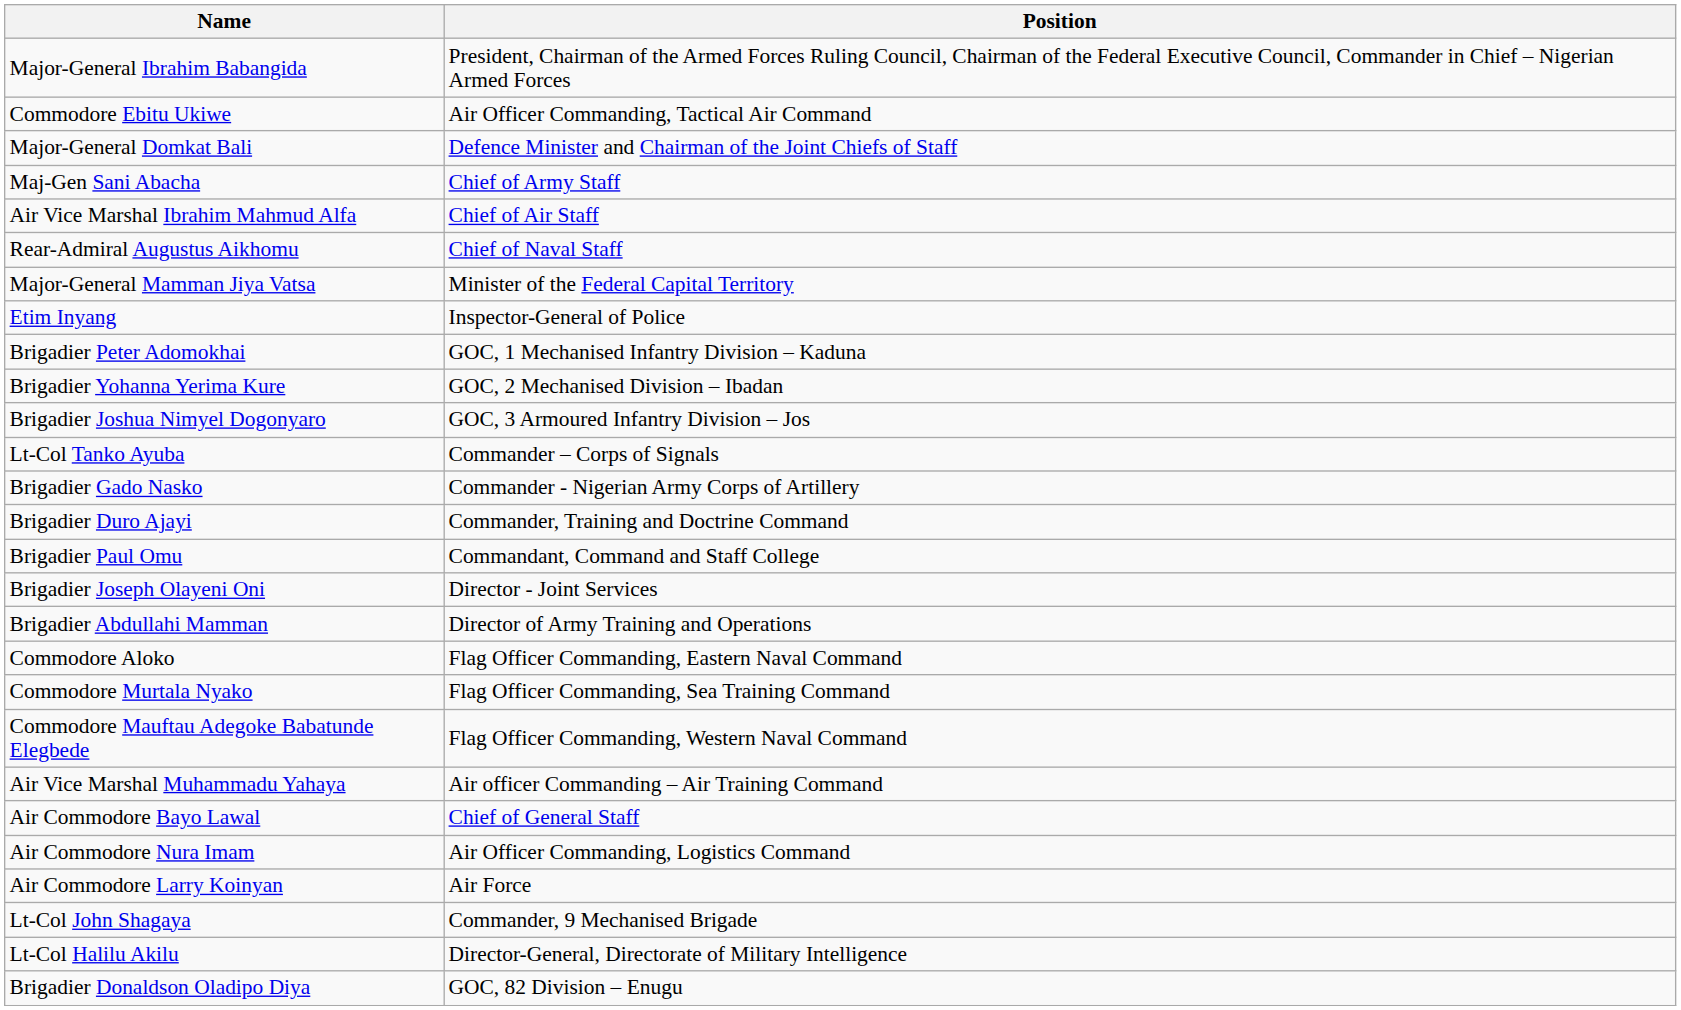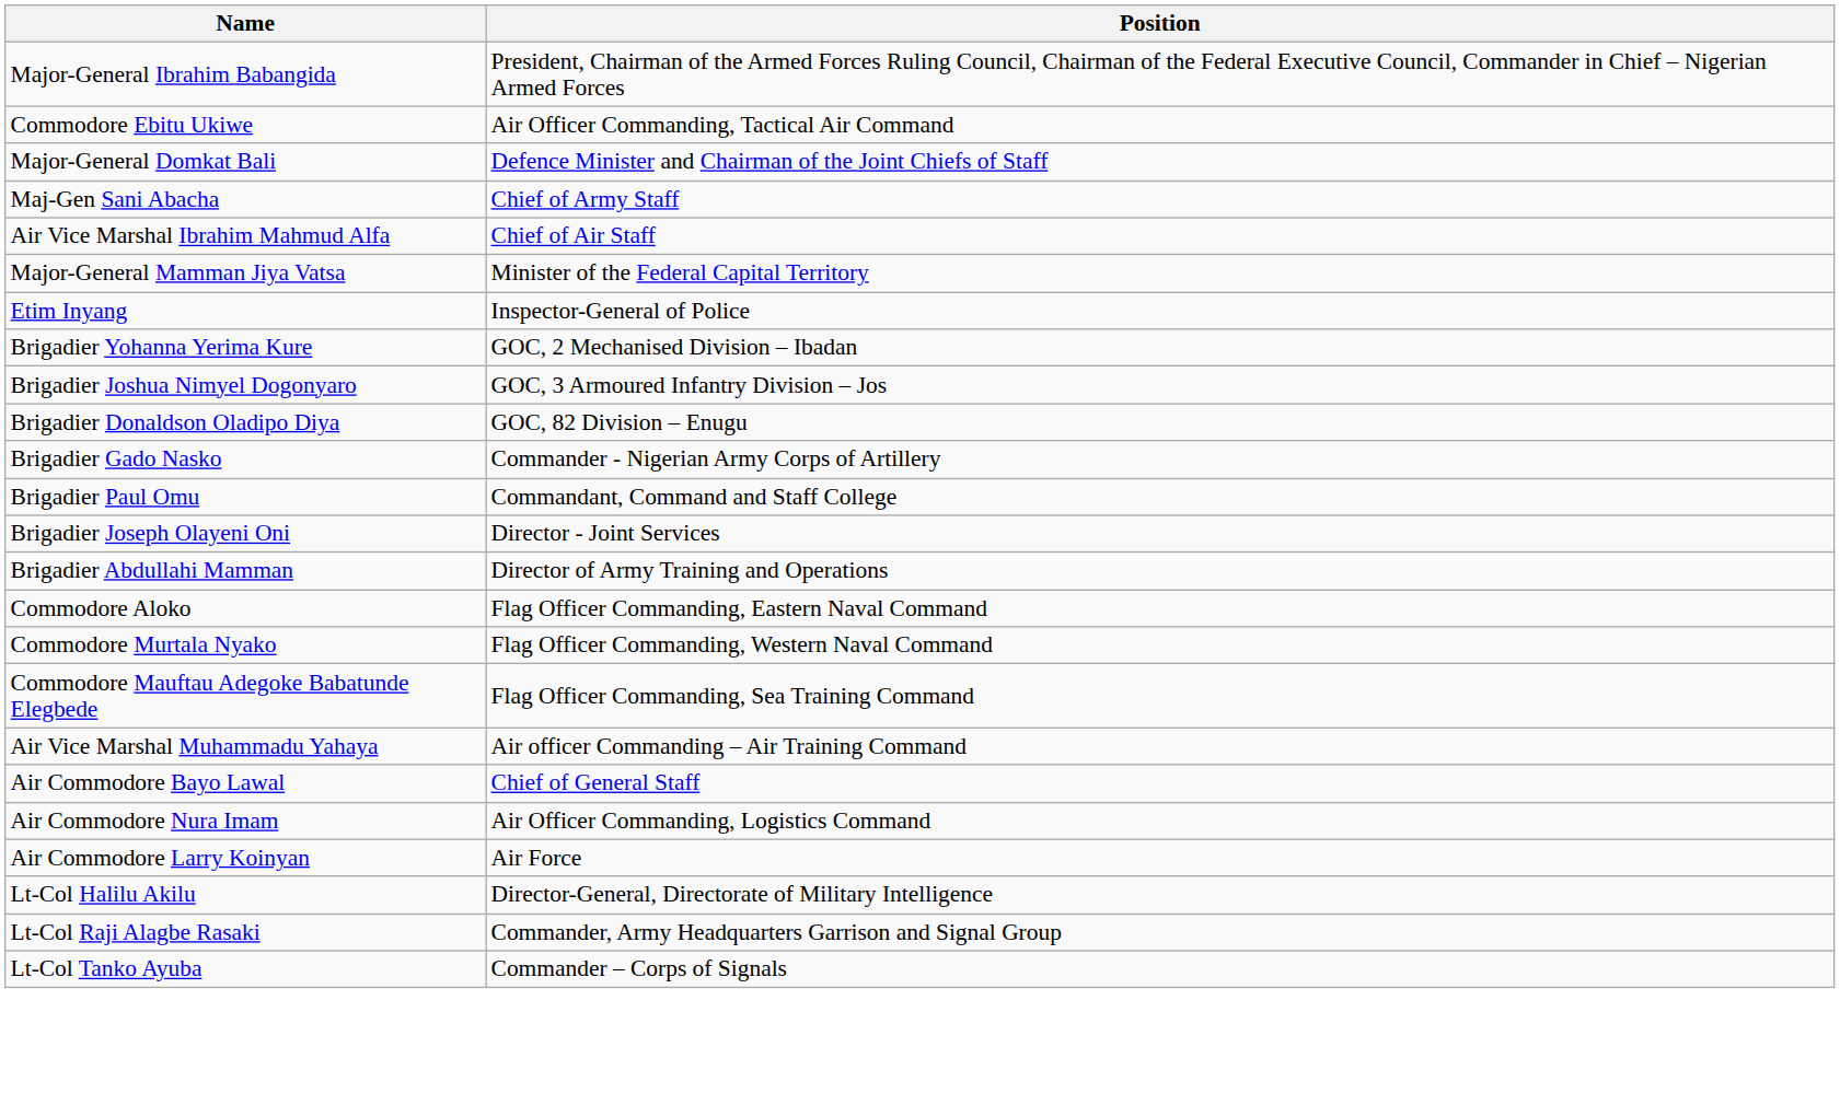 <table class="wikitable">
 <tr>
 <th>Name</th>
 <th>Position</th>
 </tr>
 <tr>
 <td>Major-General <a href='#'>Ibrahim Babangida</a></td>
 <td>President, Chairman of the Armed Forces Ruling Council, Chairman of the Federal Executive Council, Commander in Chief – Nigerian Armed Forces</td>
 </tr>
 <tr>
 <td>Commodore <a href='#'>Ebitu Ukiwe</a></td>
 <td>Air Officer Commanding, Tactical Air Command</td>
 </tr>
 <tr>
 <td>Major-General <a href='#'>Domkat Bali</a></td>
 <td><a href='#'>Defence Minister</a> and <a href='#'>Chairman of the Joint Chiefs of Staff</a></td>
 </tr>
 <tr>
 <td>Maj-Gen <a href='#'>Sani Abacha</a></td>
 <td><a href='#'>Chief of Army Staff</a></td>
 </tr>
 <tr>
 <td>Air Vice Marshal <a href='#'>Ibrahim Mahmud Alfa</a></td>
 <td><a href='#'>Chief of Air Staff</a></td>
 </tr>
 <tr>
-<td>Rear-Admiral <a href='#'>Augustus Aikhomu</a></td>
-<td><a href='#'>Chief of Naval Staff</a></td>
-</tr>
-<tr>
 <td>Major-General <a href='#'>Mamman Jiya Vatsa</a></td>
 <td>Minister of the <a href='#'>Federal Capital Territory</a></td>
 </tr>
 <tr>
 <td><a href='#'>Etim Inyang</a></td>
 <td>Inspector-General of Police</td>
-</tr>
-<tr>
-<td>Brigadier <a href='#'>Peter Adomokhai</a></td>
-<td>GOC, 1 Mechanised Infantry Division – Kaduna</td>
 </tr>
 <tr>
 <td>Brigadier <a href='#'>Yohanna Yerima Kure</a></td>
 <td>GOC, 2 Mechanised Division – Ibadan</td>
 </tr>
 <tr>
 <td>Brigadier <a href='#'>Joshua Nimyel Dogonyaro</a></td>
 <td>GOC, 3 Armoured Infantry Division – Jos</td>
 </tr>
 <tr>
-<td>Lt-Col <a href='#'>Tanko Ayuba</a></td>
-<td>Commander – Corps of Signals</td>
+<td>Brigadier <a href='#'>Donaldson Oladipo Diya</a></td>
+<td>GOC, 82 Division – Enugu</td>
 </tr>
 <tr>
 <td>Brigadier <a href='#'>Gado Nasko</a></td>
 <td>Commander - Nigerian Army Corps of Artillery</td>
-</tr>
-<tr>
-<td>Brigadier <a href='#'>Duro Ajayi</a></td>
-<td>Commander, Training and Doctrine Command</td>
 </tr>
 <tr>
 <td>Brigadier <a href='#'>Paul Omu</a></td>
 <td>Commandant, Command and Staff College</td>
 </tr>
 <tr>
 <td>Brigadier <a href='#'>Joseph Olayeni Oni</a></td>
 <td>Director - Joint Services</td>
 </tr>
 <tr>
 <td>Brigadier <a href='#'>Abdullahi Mamman</a></td>
 <td>Director of Army Training and Operations</td>
 </tr>
 <tr>
 <td>Commodore Aloko</td>
 <td>Flag Officer Commanding, Eastern Naval Command</td>
 </tr>
 <tr>
 <td>Commodore <a href='#'>Murtala Nyako</a></td>
-<td>Flag Officer Commanding, Sea Training Command</td>
+<td>Flag Officer Commanding, Western Naval Command</td>
 </tr>
 <tr>
 <td>Commodore <a href='#'>Mauftau Adegoke Babatunde Elegbede</a></td>
-<td>Flag Officer Commanding, Western Naval Command</td>
+<td>Flag Officer Commanding, Sea Training Command</td>
 </tr>
 <tr>
 <td>Air Vice Marshal <a href='#'>Muhammadu Yahaya</a></td>
 <td>Air officer Commanding – Air Training Command</td>
 </tr>
 <tr>
 <td>Air Commodore <a href='#'>Bayo Lawal</a></td>
 <td><a href='#'>Chief of General Staff</a></td>
 </tr>
 <tr>
 <td>Air Commodore <a href='#'>Nura Imam</a></td>
 <td>Air Officer Commanding, Logistics Command</td>
 </tr>
 <tr>
 <td>Air Commodore <a href='#'>Larry Koinyan</a></td>
 <td>Air Force</td>
 </tr>
 <tr>
-<td>Lt-Col <a href='#'>John Shagaya</a></td>
-<td>Commander, 9 Mechanised Brigade</td>
-</tr>
-<tr>
 <td>Lt-Col <a href='#'>Halilu Akilu</a></td>
 <td>Director-General, Directorate of Military Intelligence</td>
 </tr>
 <tr>
-<td>Brigadier <a href='#'>Donaldson Oladipo Diya</a></td>
-<td>GOC, 82 Division – Enugu</td>
+<td>Lt-Col <a href='#'>Raji Alagbe Rasaki</a></td>
+<td>Commander, Army Headquarters Garrison and Signal Group</td>
+</tr>
+<tr>
+<td>Lt-Col <a href='#'>Tanko Ayuba</a></td>
+<td>Commander – Corps of Signals</td>
 </tr>
 </table>
